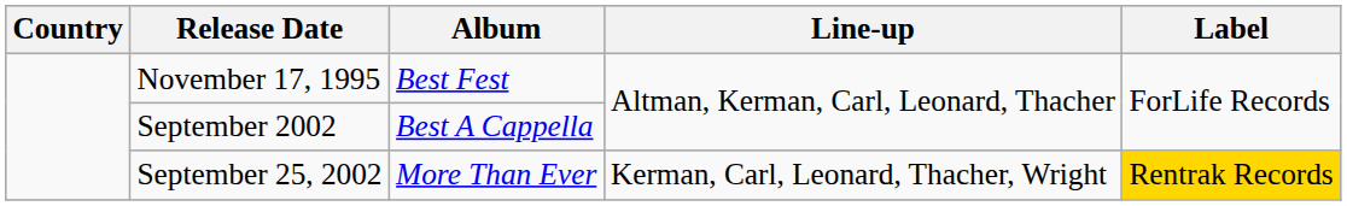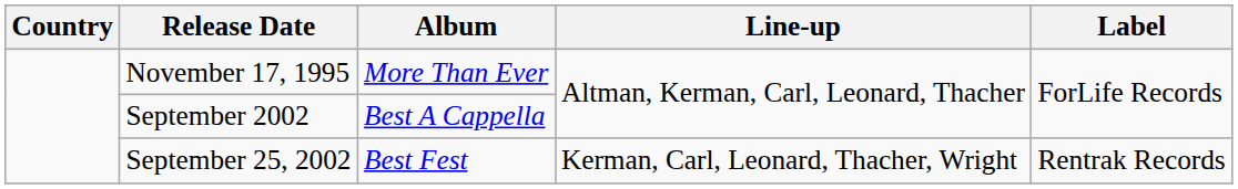 <table class="wikitable">
 <tr>
 <th>Country</th>
 <th>Release Date</th>
 <th>Album</th>
 <th>Line-up</th>
 <th>Label</th>
 </tr>
 <tr>
 <td rowspan="3"></td>
 <td>November 17, 1995</td>
-<td><em><a href='#'>Best Fest</a></em></td>
+<td><em><a href='#'>More Than Ever</a></em></td>
 <td rowspan="2">Altman, Kerman, Carl, Leonard, Thacher</td>
 <td rowspan="2">ForLife Records</td>
 </tr>
 <tr>
 <td>September 2002</td>
 <td><em><a href='#'>Best A Cappella</a></em></td>
 </tr>
 <tr>
 <td>September 25, 2002</td>
-<td><em><a href='#'>More Than Ever</a></em></td>
+<td><em><a href='#'>Best Fest</a></em></td>
 <td>Kerman, Carl, Leonard, Thacher, Wright</td>
-<td style="background: gold;">Rentrak Records</td>
+<td>Rentrak Records</td>
 </tr>
 </table>
